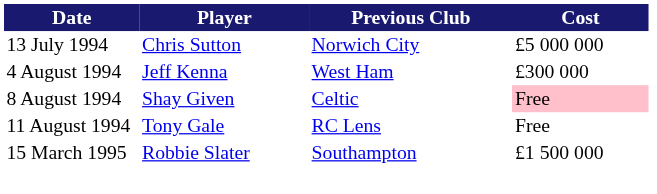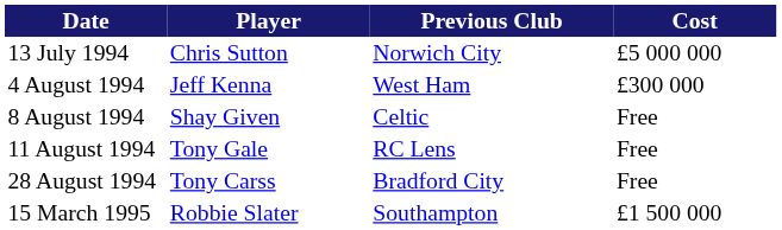 <table border="0" cellspacing="0" cellpadding="2">
 <tr style="background:#191970; color:white;">
 <th width=20%>Date</th>
 <th width=25%>Player</th>
 <th width=30%>Previous Club</th>
 <th width=20%>Cost</th>
 </tr>
 <tr>
 <td>13 July 1994</td>
 <td> <a href='#'>Chris Sutton</a></td>
 <td> <a href='#'>Norwich City</a></td>
 <td>£5 000 000</td>
 </tr>
 <tr>
 <td>4 August 1994</td>
 <td> <a href='#'>Jeff Kenna</a></td>
 <td> <a href='#'>West Ham</a></td>
 <td>£300 000</td>
 </tr>
 <tr>
 <td>8 August 1994</td>
 <td> <a href='#'>Shay Given</a></td>
 <td> <a href='#'>Celtic</a></td>
-<td style="background: pink;">Free</td>
+<td>Free</td>
 </tr>
 <tr>
 <td>11 August 1994</td>
 <td> <a href='#'>Tony Gale</a></td>
 <td> <a href='#'>RC Lens</a></td>
+<td>Free</td>
+</tr>
+<tr>
+<td>28 August 1994</td>
+<td> <a href='#'>Tony Carss</a></td>
+<td> <a href='#'>Bradford City</a></td>
 <td>Free</td>
 </tr>
 <tr>
 <td>15 March 1995</td>
 <td> <a href='#'>Robbie Slater</a></td>
 <td> <a href='#'>Southampton</a></td>
 <td>£1 500 000</td>
 </tr>
 <tr>
 </tr>
 </table>
